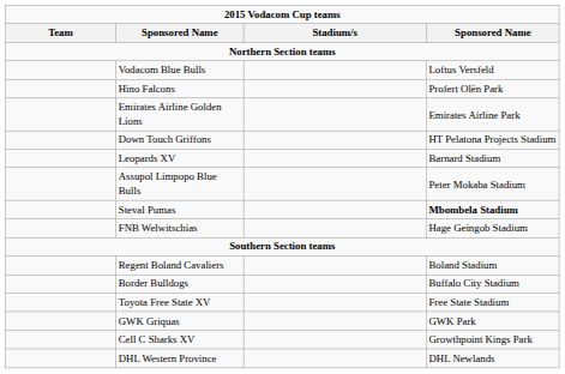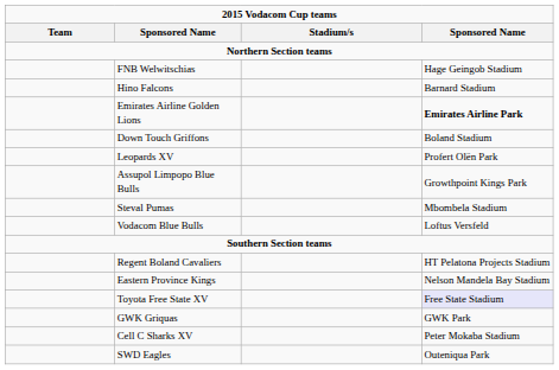 <table class="wikitable" style="text-align:left; line-height:130%; font-size:90%; width:60%;">
 <tr>
 <td colspan=4 align=center><strong>2015 Vodacom Cup teams</strong></td>
 </tr>
 <tr>
 <th width="20%">Team</th>
 <th width="23%">Sponsored Name</th>
 <th width="33%">Stadium/s</th>
 <th width="24%">Sponsored Name</th>
 </tr>
 <tr>
 <td colspan=4 align=center><strong>Northern Section teams</strong></td>
 </tr>
 <tr>
 <td></td>
-<td>Vodacom Blue Bulls</td>
+<td>FNB Welwitschias</td>
 <td></td>
-<td>Loftus Versfeld</td>
+<td>Hage Geingob Stadium</td>
 </tr>
 <tr>
 <td></td>
 <td>Hino Falcons</td>
 <td></td>
-<td>Profert Olën Park</td>
+<td>Barnard Stadium</td>
 </tr>
 <tr>
 <td></td>
 <td>Emirates Airline Golden Lions</td>
 <td></td>
-<td>Emirates Airline Park</td>
+<td><strong>Emirates Airline Park</strong></td>
 </tr>
 <tr>
 <td></td>
 <td>Down Touch Griffons</td>
 <td></td>
-<td>HT Pelatona Projects Stadium</td>
+<td>Boland Stadium</td>
 </tr>
 <tr>
 <td></td>
 <td>Leopards XV</td>
 <td></td>
-<td>Barnard Stadium</td>
+<td>Profert Olën Park</td>
 </tr>
 <tr>
 <td></td>
 <td>Assupol Limpopo Blue Bulls</td>
 <td></td>
-<td>Peter Mokaba Stadium</td>
+<td>Growthpoint Kings Park</td>
 </tr>
 <tr>
 <td></td>
 <td>Steval Pumas</td>
 <td></td>
-<td><strong>Mbombela Stadium</strong></td>
+<td>Mbombela Stadium</td>
 </tr>
 <tr>
 <td></td>
-<td>FNB Welwitschias</td>
+<td>Vodacom Blue Bulls</td>
 <td></td>
-<td>Hage Geingob Stadium</td>
+<td>Loftus Versfeld</td>
 </tr>
 <tr>
 <td colspan=4 align=center><strong>Southern Section teams</strong></td>
 </tr>
 <tr>
 <td></td>
 <td>Regent Boland Cavaliers</td>
 <td></td>
-<td>Boland Stadium</td>
+<td>HT Pelatona Projects Stadium</td>
 </tr>
 <tr>
 <td></td>
-<td>Border Bulldogs</td>
+<td>Eastern Province Kings</td>
 <td></td>
-<td>Buffalo City Stadium</td>
+<td>Nelson Mandela Bay Stadium</td>
 </tr>
 <tr>
 <td></td>
 <td>Toyota Free State XV</td>
 <td></td>
-<td>Free State Stadium</td>
+<td style="background: lavender;">Free State Stadium</td>
 </tr>
 <tr>
 <td></td>
 <td>GWK Griquas</td>
 <td></td>
 <td>GWK Park</td>
 </tr>
 <tr>
 <td></td>
 <td>Cell C Sharks XV</td>
 <td></td>
-<td>Growthpoint Kings Park</td>
+<td>Peter Mokaba Stadium</td>
 </tr>
 <tr>
 <td></td>
-<td>DHL Western Province</td>
+<td>SWD Eagles</td>
 <td></td>
-<td>DHL Newlands</td>
+<td>Outeniqua Park</td>
 </tr>
 </table>
